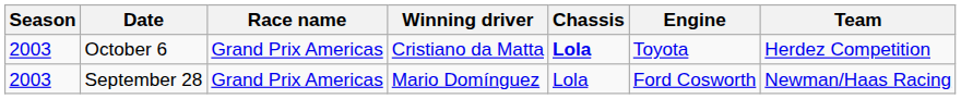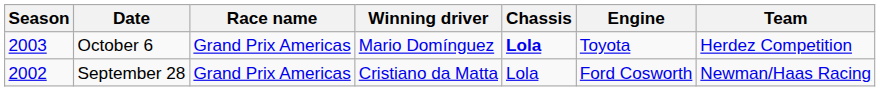 <table class="wikitable" style="font-size: 95%;">
 <tr>
 <th>Season</th>
 <th>Date</th>
 <th>Race name</th>
 <th>Winning driver</th>
 <th>Chassis</th>
 <th>Engine</th>
 <th>Team</th>
 </tr>
 <tr>
 <td><a href='#'>2003</a></td>
 <td>October 6</td>
 <td><a href='#'>Grand Prix Americas</a></td>
-<td> <a href='#'>Cristiano da Matta</a></td>
+<td> <a href='#'>Mario Domínguez</a></td>
 <td><strong><a href='#'>Lola</a></strong></td>
 <td><a href='#'>Toyota</a></td>
 <td><a href='#'>Herdez Competition</a></td>
 </tr>
 <tr>
-<td><a href='#'>2003</a></td>
+<td><a href='#'>2002</a></td>
 <td>September 28</td>
 <td><a href='#'>Grand Prix Americas</a></td>
-<td> <a href='#'>Mario Domínguez</a></td>
+<td> <a href='#'>Cristiano da Matta</a></td>
 <td><a href='#'>Lola</a></td>
 <td><a href='#'>Ford Cosworth</a></td>
 <td><a href='#'>Newman/Haas Racing</a></td>
 </tr>
 </table>
